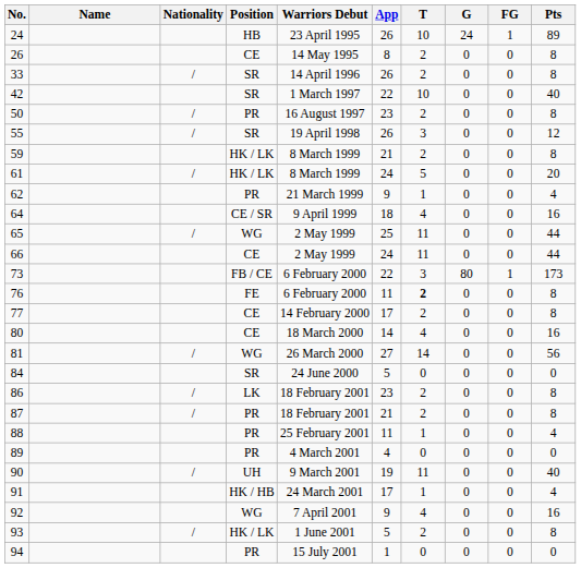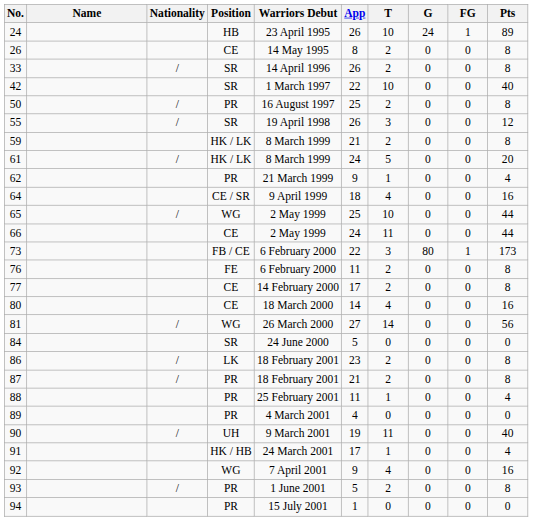 <table class="wikitable sortable" style="text-align: center;">
 <tr>
 <th>No.</th>
 <th style="width:10em">Name</th>
 <th>Nationality</th>
 <th>Position</th>
 <th>Warriors Debut</th>
 <th><a href='#'>App</a></th>
 <th style="width:3em">T</th>
 <th style="width:3em">G</th>
 <th style="width:3em">FG</th>
 <th style="width:3em">Pts</th>
 </tr>
 <tr>
 <td>24</td>
 <td align=left></td>
 <td></td>
 <td>HB</td>
 <td>23 April 1995</td>
 <td>26</td>
 <td>10</td>
 <td>24</td>
 <td>1</td>
 <td>89</td>
 </tr>
 <tr>
 <td>26</td>
 <td align=left></td>
 <td></td>
 <td>CE</td>
 <td>14 May 1995</td>
 <td>8</td>
 <td>2</td>
 <td>0</td>
 <td>0</td>
 <td>8</td>
 </tr>
 <tr>
 <td>33</td>
 <td align=left></td>
 <td> / </td>
 <td>SR</td>
 <td>14 April 1996</td>
 <td>26</td>
 <td>2</td>
 <td>0</td>
 <td>0</td>
 <td>8</td>
 </tr>
 <tr>
 <td>42</td>
 <td align=left></td>
 <td></td>
 <td>SR</td>
 <td>1 March 1997</td>
 <td>22</td>
 <td>10</td>
 <td>0</td>
 <td>0</td>
 <td>40</td>
 </tr>
 <tr>
 <td>50</td>
 <td align=left></td>
 <td> / </td>
 <td>PR</td>
 <td>16 August 1997</td>
-<td>23</td>
+<td>25</td>
 <td>2</td>
 <td>0</td>
 <td>0</td>
 <td>8</td>
 </tr>
 <tr>
 <td>55</td>
 <td align=left></td>
 <td> / </td>
 <td>SR</td>
 <td>19 April 1998</td>
 <td>26</td>
 <td>3</td>
 <td>0</td>
 <td>0</td>
 <td>12</td>
 </tr>
 <tr>
 <td>59</td>
 <td align=left></td>
 <td></td>
 <td>HK / LK</td>
 <td>8 March 1999</td>
 <td>21</td>
 <td>2</td>
 <td>0</td>
 <td>0</td>
 <td>8</td>
 </tr>
 <tr>
 <td>61</td>
 <td align=left></td>
 <td> / </td>
 <td>HK / LK</td>
 <td>8 March 1999</td>
 <td>24</td>
 <td>5</td>
 <td>0</td>
 <td>0</td>
 <td>20</td>
 </tr>
 <tr>
 <td>62</td>
 <td align=left></td>
 <td></td>
 <td>PR</td>
 <td>21 March 1999</td>
 <td>9</td>
 <td>1</td>
 <td>0</td>
 <td>0</td>
 <td>4</td>
 </tr>
 <tr>
 <td>64</td>
 <td align=left></td>
 <td></td>
 <td>CE / SR</td>
 <td>9 April 1999</td>
 <td>18</td>
 <td>4</td>
 <td>0</td>
 <td>0</td>
 <td>16</td>
 </tr>
 <tr>
 <td>65</td>
 <td align=left></td>
 <td> / </td>
 <td>WG</td>
 <td>2 May 1999</td>
 <td>25</td>
-<td>11</td>
+<td>10</td>
 <td>0</td>
 <td>0</td>
 <td>44</td>
 </tr>
 <tr>
 <td>66</td>
 <td align=left></td>
 <td></td>
 <td>CE</td>
 <td>2 May 1999</td>
 <td>24</td>
 <td>11</td>
 <td>0</td>
 <td>0</td>
 <td>44</td>
 </tr>
 <tr>
 <td>73</td>
 <td align=left></td>
 <td></td>
 <td>FB / CE</td>
 <td>6 February 2000</td>
 <td>22</td>
 <td>3</td>
 <td>80</td>
 <td>1</td>
 <td>173</td>
 </tr>
 <tr>
 <td>76</td>
 <td align=left></td>
 <td></td>
 <td>FE</td>
 <td>6 February 2000</td>
 <td>11</td>
-<td><strong>2</strong></td>
+<td>2</td>
 <td>0</td>
 <td>0</td>
 <td>8</td>
 </tr>
 <tr>
 <td>77</td>
 <td align=left></td>
 <td></td>
 <td>CE</td>
 <td>14 February 2000</td>
 <td>17</td>
 <td>2</td>
 <td>0</td>
 <td>0</td>
 <td>8</td>
 </tr>
 <tr>
 <td>80</td>
 <td align=left></td>
 <td></td>
 <td>CE</td>
 <td>18 March 2000</td>
 <td>14</td>
 <td>4</td>
 <td>0</td>
 <td>0</td>
 <td>16</td>
 </tr>
 <tr>
 <td>81</td>
 <td align=left></td>
 <td> / </td>
 <td>WG</td>
 <td>26 March 2000</td>
 <td>27</td>
 <td>14</td>
 <td>0</td>
 <td>0</td>
 <td>56</td>
 </tr>
 <tr>
 <td>84</td>
 <td align=left></td>
 <td></td>
 <td>SR</td>
 <td>24 June 2000</td>
 <td>5</td>
 <td>0</td>
 <td>0</td>
 <td>0</td>
 <td>0</td>
 </tr>
 <tr>
 <td>86</td>
 <td align=left></td>
 <td> / </td>
 <td>LK</td>
 <td>18 February 2001</td>
 <td>23</td>
 <td>2</td>
 <td>0</td>
 <td>0</td>
 <td>8</td>
 </tr>
 <tr>
 <td>87</td>
 <td align=left></td>
 <td> / </td>
 <td>PR</td>
 <td>18 February 2001</td>
 <td>21</td>
 <td>2</td>
 <td>0</td>
 <td>0</td>
 <td>8</td>
 </tr>
 <tr>
 <td>88</td>
 <td align=left></td>
 <td></td>
 <td>PR</td>
 <td>25 February 2001</td>
 <td>11</td>
 <td>1</td>
 <td>0</td>
 <td>0</td>
 <td>4</td>
 </tr>
 <tr>
 <td>89</td>
 <td align=left></td>
 <td></td>
 <td>PR</td>
 <td>4 March 2001</td>
 <td>4</td>
 <td>0</td>
 <td>0</td>
 <td>0</td>
 <td>0</td>
 </tr>
 <tr>
 <td>90</td>
 <td align=left></td>
 <td> / </td>
 <td>UH</td>
 <td>9 March 2001</td>
 <td>19</td>
 <td>11</td>
 <td>0</td>
 <td>0</td>
 <td>40</td>
 </tr>
 <tr>
 <td>91</td>
 <td align=left></td>
 <td></td>
 <td>HK / HB</td>
 <td>24 March 2001</td>
 <td>17</td>
 <td>1</td>
 <td>0</td>
 <td>0</td>
 <td>4</td>
 </tr>
 <tr>
 <td>92</td>
 <td align=left></td>
 <td></td>
 <td>WG</td>
 <td>7 April 2001</td>
 <td>9</td>
 <td>4</td>
 <td>0</td>
 <td>0</td>
 <td>16</td>
 </tr>
 <tr>
 <td>93</td>
 <td align=left></td>
 <td> / </td>
-<td>HK / LK</td>
+<td>PR</td>
 <td>1 June 2001</td>
 <td>5</td>
 <td>2</td>
 <td>0</td>
 <td>0</td>
 <td>8</td>
 </tr>
 <tr>
 <td>94</td>
 <td align=left></td>
 <td></td>
 <td>PR</td>
 <td>15 July 2001</td>
 <td>1</td>
 <td>0</td>
 <td>0</td>
 <td>0</td>
 <td>0</td>
 </tr>
 </table>
